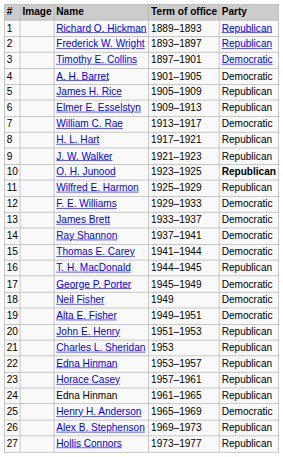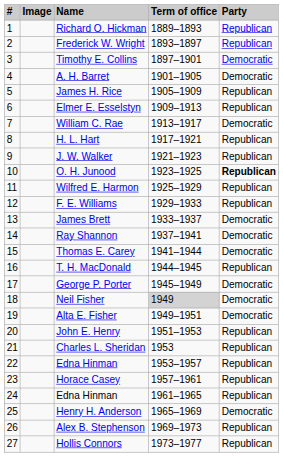 <table class="wikitable">
 <tr>
 <td bgcolor=#cccccc><strong>#</strong></td>
 <td bgcolor=#cccccc><strong>Image</strong></td>
 <td bgcolor=#cccccc><strong>Name</strong></td>
 <td bgcolor=#cccccc><strong>Term of office</strong></td>
 <td bgcolor=#cccccc><strong>Party</strong></td>
 </tr>
 <tr>
 <td>1</td>
 <td></td>
 <td><a href='#'>Richard O. Hickman</a></td>
 <td>1889–1893</td>
 <td><a href='#'>Republican</a></td>
 </tr>
 <tr>
 <td>2</td>
 <td></td>
 <td><a href='#'>Frederick W. Wright</a></td>
 <td>1893–1897</td>
 <td><a href='#'>Republican</a></td>
 </tr>
 <tr>
 <td>3</td>
 <td></td>
 <td><a href='#'>Timothy E. Collins</a></td>
 <td>1897–1901</td>
 <td><a href='#'>Democratic</a></td>
 </tr>
 <tr>
 <td>4</td>
 <td></td>
 <td><a href='#'>A. H. Barret</a></td>
 <td>1901–1905</td>
 <td>Democratic</td>
 </tr>
 <tr>
 <td>5</td>
 <td></td>
 <td><a href='#'>James H. Rice</a></td>
 <td>1905–1909</td>
 <td>Republican</td>
 </tr>
 <tr>
 <td>6</td>
 <td></td>
 <td><a href='#'>Elmer E. Esselstyn</a></td>
 <td>1909–1913</td>
 <td>Republican</td>
 </tr>
 <tr>
 <td>7</td>
 <td></td>
 <td><a href='#'>William C. Rae</a></td>
 <td>1913–1917</td>
 <td>Democratic</td>
 </tr>
 <tr>
 <td>8</td>
 <td></td>
 <td><a href='#'>H. L. Hart</a></td>
 <td>1917–1921</td>
 <td>Republican</td>
 </tr>
 <tr>
 <td>9</td>
 <td></td>
 <td><a href='#'>J. W. Walker</a></td>
 <td>1921–1923</td>
 <td>Republican</td>
 </tr>
 <tr>
 <td>10</td>
 <td></td>
 <td><a href='#'>O. H. Junood</a></td>
 <td>1923–1925</td>
 <td><strong>Republican</strong></td>
 </tr>
 <tr>
 <td>11</td>
 <td></td>
 <td><a href='#'>Wilfred E. Harmon</a></td>
 <td>1925–1929</td>
 <td>Republican</td>
 </tr>
 <tr>
 <td>12</td>
 <td></td>
 <td><a href='#'>F. E. Williams</a></td>
 <td>1929–1933</td>
-<td>Democratic</td>
+<td>Republican</td>
 </tr>
 <tr>
 <td>13</td>
 <td></td>
 <td><a href='#'>James Brett</a></td>
 <td>1933–1937</td>
 <td>Democratic</td>
 </tr>
 <tr>
 <td>14</td>
 <td></td>
 <td><a href='#'>Ray Shannon</a></td>
 <td>1937–1941</td>
 <td>Democratic</td>
 </tr>
 <tr>
 <td>15</td>
 <td></td>
 <td><a href='#'>Thomas E. Carey</a></td>
 <td>1941–1944</td>
 <td>Democratic</td>
 </tr>
 <tr>
 <td>16</td>
 <td></td>
 <td><a href='#'>T. H. MacDonald</a></td>
 <td>1944–1945</td>
 <td>Republican</td>
 </tr>
 <tr>
 <td>17</td>
 <td></td>
 <td><a href='#'>George P. Porter</a></td>
 <td>1945–1949</td>
 <td>Democratic</td>
 </tr>
 <tr>
 <td>18</td>
 <td></td>
 <td><a href='#'>Neil Fisher</a></td>
-<td>1949</td>
+<td style="background: lightgrey;">1949</td>
 <td>Democratic</td>
 </tr>
 <tr>
 <td>19</td>
 <td></td>
 <td><a href='#'>Alta E. Fisher</a></td>
 <td>1949–1951</td>
 <td>Democratic</td>
 </tr>
 <tr>
 <td>20</td>
 <td></td>
 <td><a href='#'>John E. Henry</a></td>
 <td>1951–1953</td>
 <td>Republican</td>
 </tr>
 <tr>
 <td>21</td>
 <td></td>
 <td><a href='#'>Charles L. Sheridan</a></td>
 <td>1953</td>
 <td>Republican</td>
 </tr>
 <tr>
 <td>22</td>
 <td></td>
 <td><a href='#'>Edna Hinman</a></td>
 <td>1953–1957</td>
 <td>Republican</td>
 </tr>
 <tr>
 <td>23</td>
 <td></td>
 <td><a href='#'>Horace Casey</a></td>
 <td>1957–1961</td>
 <td>Republican</td>
 </tr>
 <tr>
 <td>24</td>
 <td></td>
 <td>Edna Hinman</td>
 <td>1961–1965</td>
 <td>Republican</td>
 </tr>
 <tr>
 <td>25</td>
 <td></td>
 <td><a href='#'>Henry H. Anderson</a></td>
 <td>1965–1969</td>
 <td>Democratic</td>
 </tr>
 <tr>
 <td>26</td>
 <td></td>
 <td><a href='#'>Alex B. Stephenson</a></td>
 <td>1969–1973</td>
 <td>Republican</td>
 </tr>
 <tr>
 <td>27</td>
 <td></td>
 <td><a href='#'>Hollis Connors</a></td>
 <td>1973–1977</td>
 <td>Republican</td>
 </tr>
 </table>
